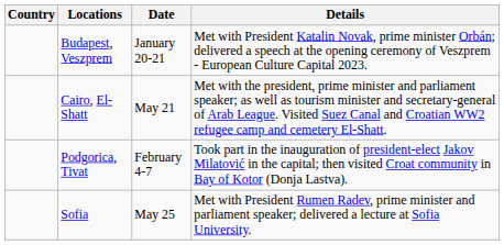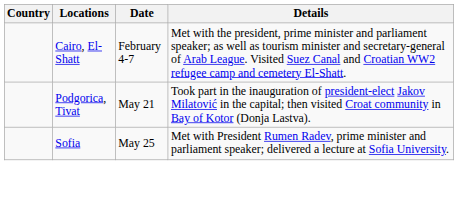 <table class="wikitable">
 <tr>
 <th>Country</th>
 <th>Locations</th>
 <th>Date</th>
 <th>Details</th>
 </tr>
 <tr>
 <td></td>
-<td><a href='#'>Budapest</a>, <a href='#'>Veszprem</a></td>
-<td>January 20-21</td>
-<td>Met with President <a href='#'>Katalin Novak</a>, prime minister <a href='#'>Orbán</a>; delivered a speech at the opening ceremony of Veszprem - European Culture Capital 2023.</td>
-</tr>
-<tr>
-<td></td>
 <td><a href='#'>Cairo</a>, <a href='#'>El-Shatt</a></td>
-<td>May 21</td>
+<td>February 4-7</td>
 <td>Met with the president, prime minister and parliament speaker; as well as tourism minister and secretary-general of <a href='#'>Arab League</a>. Visited <a href='#'>Suez Canal</a> and <a href='#'>Croatian WW2 refugee camp and cemetery El-Shatt</a>.</td>
 </tr>
 <tr>
 <td></td>
 <td><a href='#'>Podgorica</a>, <a href='#'>Tivat</a></td>
-<td>February 4-7</td>
+<td>May 21</td>
 <td>Took part in the inauguration of <a href='#'>president-elect</a> <a href='#'>Jakov Milatović</a> in the capital; then visited <a href='#'>Croat community</a> in <a href='#'>Bay of Kotor</a> (Donja Lastva).</td>
 </tr>
 <tr>
 <td></td>
 <td><a href='#'>Sofia</a></td>
 <td>May 25</td>
 <td>Met with President <a href='#'>Rumen Radev</a>, prime minister and parliament speaker; delivered a lecture at <a href='#'>Sofia University</a>.</td>
 </tr>
 </table>
